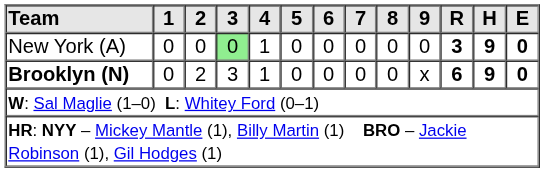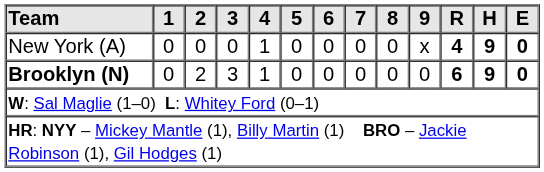 <table border=1 cellspacing=0 width=425 style="margin-left:3em;">
 <tr style="text-align:center; background-color:#e6e6e6;">
 <th align=left width=125>Team</th>
 <th width=25>1</th>
 <th width=25>2</th>
 <th width=25>3</th>
 <th width=25>4</th>
 <th width=25>5</th>
 <th width=25>6</th>
 <th width=25>7</th>
 <th width=25>8</th>
 <th width=25>9</th>
 <th width=25>R</th>
 <th width=25>H</th>
 <th width=25>E</th>
 </tr>
 <tr style="text-align:center;">
 <td align=left>New York (A)</td>
 <td>0</td>
 <td>0</td>
-<td style="background: lightgreen;">0</td>
+<td>0</td>
 <td>1</td>
 <td>0</td>
 <td>0</td>
 <td>0</td>
 <td>0</td>
-<td>0</td>
-<td><strong>3</strong></td>
+<td>x</td>
+<td><strong>4</strong></td>
 <td><strong>9</strong></td>
 <td><strong>0</strong></td>
 </tr>
 <tr style="text-align:center;">
 <td align=left><strong>Brooklyn (N)</strong></td>
 <td>0</td>
 <td>2</td>
 <td>3</td>
 <td>1</td>
 <td>0</td>
 <td>0</td>
 <td>0</td>
 <td>0</td>
-<td>x</td>
+<td>0</td>
 <td><strong>6</strong></td>
 <td><strong>9</strong></td>
 <td><strong>0</strong></td>
 </tr>
 <tr style="text-align:left;">
 <td colspan=13><small><strong>W</strong>: <a href='#'>Sal Maglie</a> (1–0)  <strong>L</strong>: <a href='#'>Whitey Ford</a> (0–1)</small></td>
 </tr>
 <tr style="text-align:left;">
 <td colspan=13><small><strong>HR</strong>: <strong>NYY</strong> – <a href='#'>Mickey Mantle</a> (1), <a href='#'>Billy Martin</a> (1)    <strong>BRO</strong> – <a href='#'>Jackie Robinson</a> (1), <a href='#'>Gil Hodges</a> (1)</small></td>
 </tr>
 </table>
